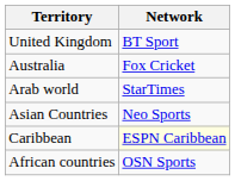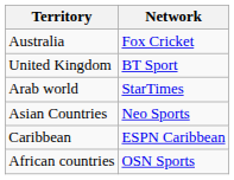 <table class="wikitable">
 <tr>
 <th>Territory</th>
 <th>Network</th>
 </tr>
 <tr>
+<td>Australia</td>
+<td><a href='#'>Fox Cricket</a></td>
+</tr>
+<tr>
 <td>United Kingdom</td>
 <td><a href='#'>BT Sport</a></td>
-</tr>
-<tr>
-<td>Australia</td>
-<td><a href='#'>Fox Cricket</a></td>
 </tr>
 <tr>
 <td>Arab world</td>
 <td><a href='#'>StarTimes</a></td>
 </tr>
 <tr>
 <td>Asian Countries</td>
 <td><a href='#'>Neo Sports</a></td>
 </tr>
 <tr>
 <td>Caribbean</td>
-<td style="background: lightyellow;"><a href='#'>ESPN Caribbean</a></td>
+<td><a href='#'>ESPN Caribbean</a></td>
 </tr>
 <tr>
 <td>African countries</td>
 <td><a href='#'>OSN Sports</a></td>
 </tr>
 </table>
